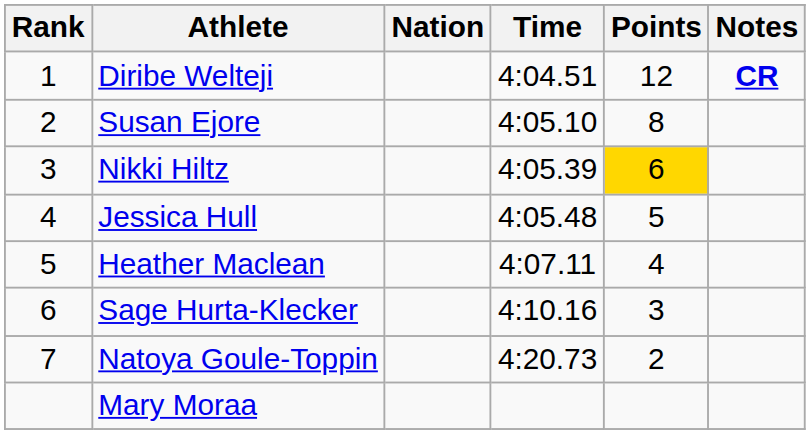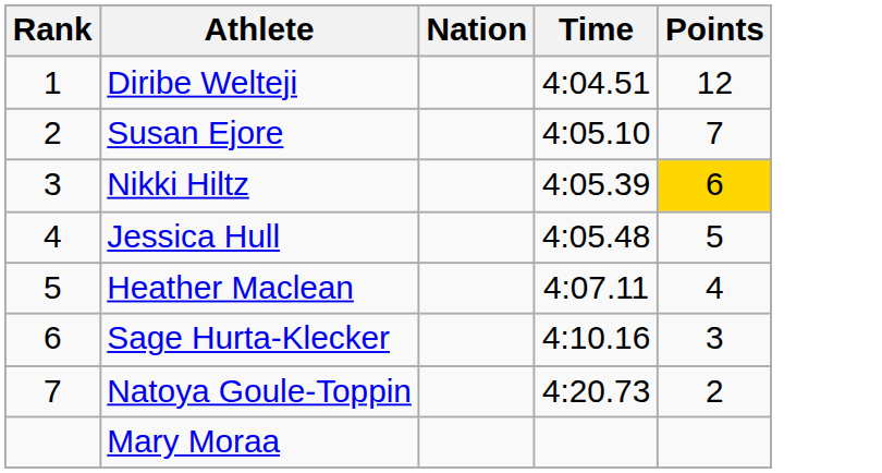 <table class="wikitable mw-datatable sortable" style="text-align:center;">
 <tr>
 <th scope="col" style="width: 10px;">Rank</th>
 <th scope="col">Athlete</th>
 <th scope="col">Nation</th>
 <th scope="col">Time</th>
 <th scope="col">Points</th>
-<th scope="col">Notes</th>
 </tr>
 <tr>
 <td>1</td>
 <td align=left><a href='#'>Diribe Welteji</a> </td>
 <td align=left></td>
 <td>4:04.51</td>
 <td>12</td>
-<td><strong><a href='#'>CR</a></strong></td>
 </tr>
 <tr>
 <td>2</td>
 <td align="left"><a href='#'>Susan Ejore</a> </td>
 <td align="left"></td>
 <td>4:05.10</td>
-<td>8</td>
-<td></td>
+<td>7</td>
 </tr>
 <tr>
 <td>3</td>
 <td align=left><a href='#'>Nikki Hiltz</a> </td>
 <td align=left></td>
 <td>4:05.39</td>
 <td style="background: gold;">6</td>
-<td></td>
 </tr>
 <tr>
 <td>4</td>
 <td align="left"><a href='#'>Jessica Hull</a> </td>
 <td align="left"></td>
 <td>4:05.48</td>
 <td>5</td>
-<td></td>
 </tr>
 <tr>
 <td>5</td>
 <td align="left"><a href='#'>Heather Maclean</a> </td>
 <td align="left"></td>
 <td>4:07.11</td>
 <td>4</td>
-<td></td>
 </tr>
 <tr>
 <td>6</td>
 <td align="left"><a href='#'>Sage Hurta-Klecker</a> </td>
 <td align="left"></td>
 <td>4:10.16</td>
 <td>3</td>
-<td></td>
 </tr>
 <tr>
 <td>7</td>
 <td align="left"><a href='#'>Natoya Goule-Toppin</a> </td>
 <td align="left"></td>
 <td>4:20.73</td>
 <td>2</td>
-<td></td>
 </tr>
 <tr>
 <td></td>
 <td align="left"><a href='#'>Mary Moraa</a> </td>
 <td align="left"></td>
 <td></td>
 <td></td>
-<td></td>
 </tr>
 </table>
